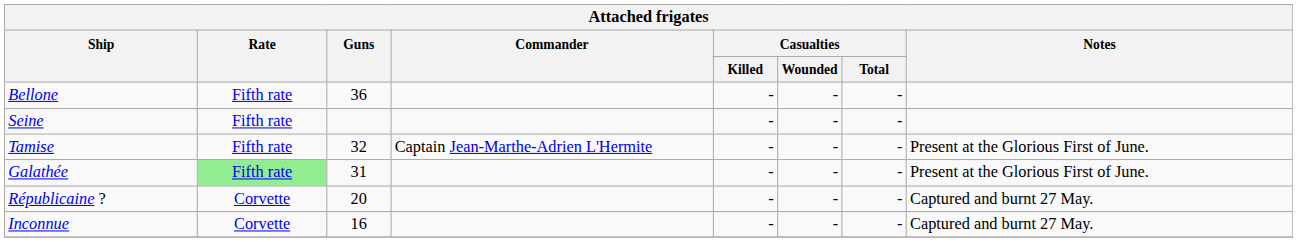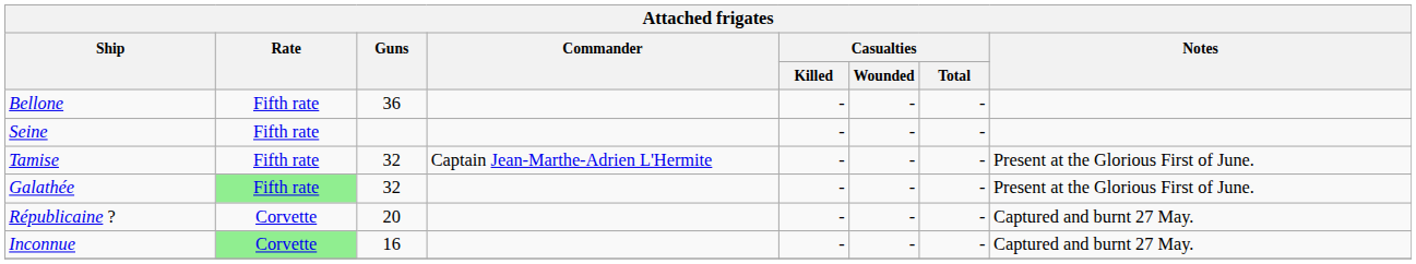 <table class="wikitable" width=100%>
 <tr valign="top">
 <th colspan="11" bgcolor="white">Attached frigates</th>
 </tr>
 <tr valign="top"|- valign="top">
 <th width=15%; align= center rowspan=2><small> Ship </small></th>
 <th width=10%; align= center rowspan=2><small> Rate </small></th>
 <th width=5%; align= center rowspan=2><small> Guns </small></th>
 <th width=25%; align= center rowspan=2><small> Commander </small></th>
 <th width=15%; align= center colspan=3><small>Casualties</small></th>
 <th width=30%; align= center rowspan=2><small>Notes</small></th>
 </tr>
 <tr valign="top">
 <th width=5%; align= center><small> Killed </small></th>
 <th width=5%; align= center><small> Wounded </small></th>
 <th width=5%; align= center><small> Total</small></th>
 </tr>
 <tr valign="top">
 <td align= left><a href='#'><em>Bellone</em></a></td>
 <td align= center><a href='#'>Fifth rate</a></td>
 <td align= center>36</td>
 <td align= left></td>
 <td align= right>-</td>
 <td align= right>-</td>
 <td align= right>-</td>
 <td align= left></td>
 </tr>
 <tr valign="top">
 <td align= left><a href='#'><em>Seine</em></a></td>
 <td align= center><a href='#'>Fifth rate</a></td>
 <td align= center></td>
 <td align= left></td>
 <td align= right>-</td>
 <td align= right>-</td>
 <td align= right>-</td>
 <td align= left></td>
 </tr>
 <tr valign="top">
 <td align= left><a href='#'><em>Tamise</em></a></td>
 <td align= center><a href='#'>Fifth rate</a></td>
 <td align= center>32</td>
 <td align= left>Captain <a href='#'>Jean-Marthe-Adrien L'Hermite</a></td>
 <td align= right>-</td>
 <td align= right>-</td>
 <td align= right>-</td>
 <td align= left>Present at the Glorious First of June.</td>
 </tr>
 <tr valign="top">
 <td align= left><a href='#'><em>Galathée</em></a></td>
 <td align= center style="background: lightgreen;"><a href='#'>Fifth rate</a></td>
-<td align= center>31</td>
+<td align= center>32</td>
 <td align= left></td>
 <td align= right>-</td>
 <td align= right>-</td>
 <td align= right>-</td>
 <td align= left>Present at the Glorious First of June.</td>
 </tr>
 <tr valign="top">
 <td align= left><a href='#'><em>Républicaine</em></a> ?</td>
 <td align= center><a href='#'>Corvette</a></td>
 <td align= center>20</td>
 <td align= left></td>
 <td align= right>-</td>
 <td align= right>-</td>
 <td align= right>-</td>
 <td align= left>Captured and burnt 27 May.</td>
 </tr>
 <tr valign="top">
 <td align= left><a href='#'><em>Inconnue</em></a></td>
-<td align= center><a href='#'>Corvette</a></td>
+<td align= center style="background: lightgreen;"><a href='#'>Corvette</a></td>
 <td align= center>16</td>
 <td align= left></td>
 <td align= right>-</td>
 <td align= right>-</td>
 <td align= right>-</td>
 <td align= left>Captured and burnt 27 May.</td>
 </tr>
 <tr>
 </tr>
 </table>
